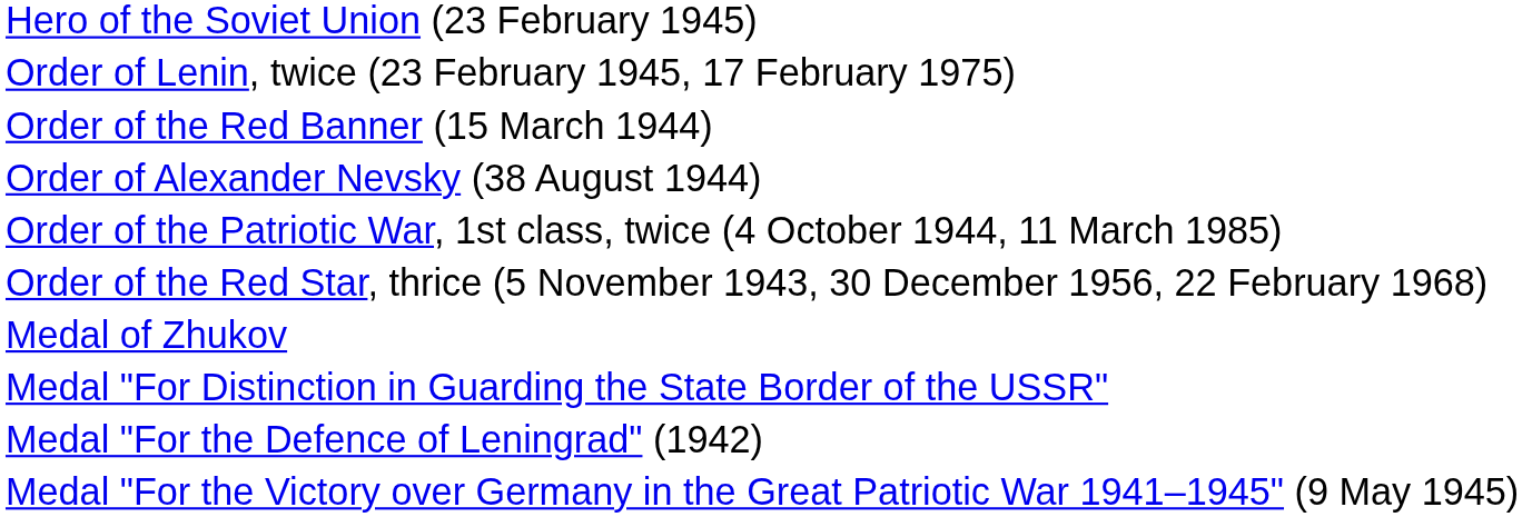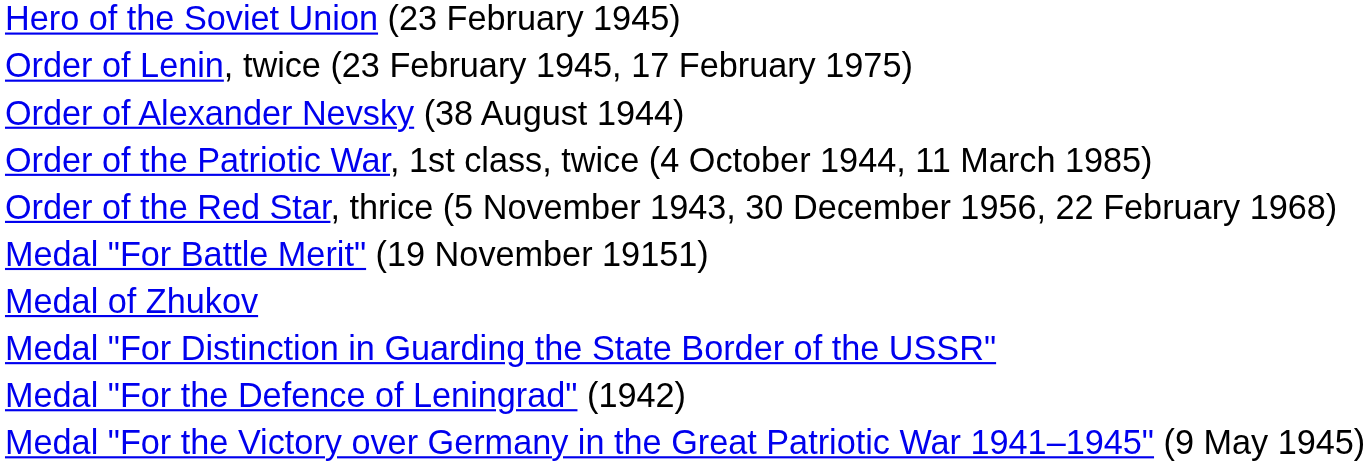 <table>
 <tr>
 <td></td>
 <td><a href='#'>Hero of the Soviet Union</a> (23 February 1945)</td>
 </tr>
 <tr>
 <td></td>
 <td><a href='#'>Order of Lenin</a>, twice (23 February 1945, 17 February 1975)</td>
-</tr>
-<tr>
-<td></td>
-<td><a href='#'>Order of the Red Banner</a> (15 March 1944)</td>
 </tr>
 <tr>
 <td></td>
 <td><a href='#'>Order of Alexander Nevsky</a> (38 August 1944)</td>
 </tr>
 <tr>
 <td></td>
 <td><a href='#'>Order of the Patriotic War</a>, 1st class, twice (4 October 1944, 11 March 1985)</td>
 </tr>
 <tr>
 <td></td>
 <td><a href='#'>Order of the Red Star</a>, thrice (5 November 1943, 30 December 1956, 22 February 1968)</td>
+</tr>
+<tr>
+<td></td>
+<td><a href='#'>Medal "For Battle Merit"</a> (19 November 19151)</td>
 </tr>
 <tr>
 <td></td>
 <td><a href='#'>Medal of Zhukov</a></td>
 </tr>
 <tr>
 <td></td>
 <td><a href='#'>Medal "For Distinction in Guarding the State Border of the USSR"</a></td>
 </tr>
 <tr>
 <td></td>
 <td><a href='#'>Medal "For the Defence of Leningrad"</a> (1942)</td>
 </tr>
 <tr>
 <td></td>
 <td><a href='#'>Medal "For the Victory over Germany in the Great Patriotic War 1941–1945"</a> (9 May 1945)</td>
 </tr>
 <tr>
 </tr>
 </table>
